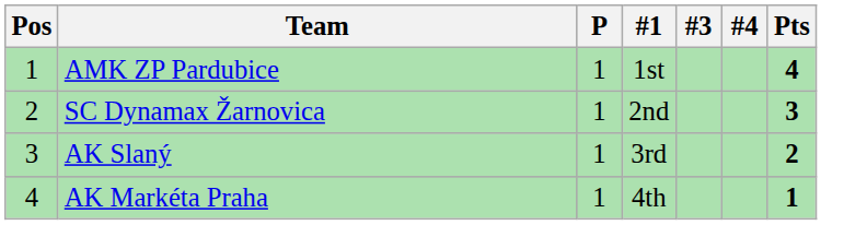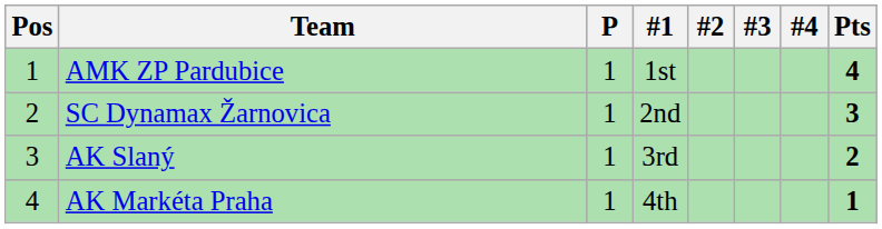 <table class="wikitable" style="font-size: 100%">
 <tr>
 <th width=20>Pos</th>
 <th width=300>Team</th>
 <th width=20>P</th>
 <th width=20>#1</th>
+<th width=20>#2</th>
 <th width=20>#3</th>
 <th width=20>#4</th>
 <th width=20>Pts</th>
 </tr>
 <tr align=center style="background:#ACE1AF;">
 <td>1</td>
 <td align="left"><a href='#'>AMK ZP Pardubice</a></td>
 <td>1</td>
 <td>1st</td>
 <td></td>
 <td></td>
+<td></td>
 <td><strong>4</strong></td>
 </tr>
 <tr align=center style="background:#ACE1AF;">
 <td>2</td>
 <td align="left"> <a href='#'>SC Dynamax Žarnovica</a></td>
 <td>1</td>
 <td>2nd</td>
+<td></td>
 <td></td>
 <td></td>
 <td><strong>3</strong></td>
 </tr>
 <tr align=center style="background:#ACE1AF;">
 <td>3</td>
 <td align="left"><a href='#'>AK Slaný</a></td>
 <td>1</td>
 <td>3rd</td>
 <td></td>
 <td></td>
+<td></td>
 <td><strong>2</strong></td>
 </tr>
 <tr align=center style="background:#ACE1AF;">
 <td>4</td>
 <td align="left"><a href='#'>AK Markéta Praha</a></td>
 <td>1</td>
 <td>4th</td>
 <td></td>
 <td></td>
+<td></td>
 <td><strong>1</strong></td>
 </tr>
 </table>
